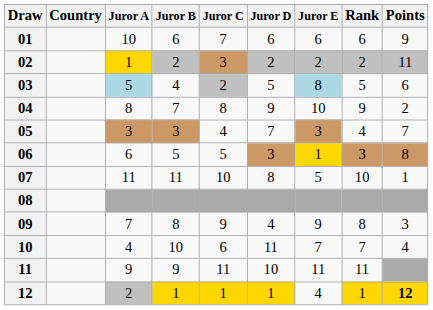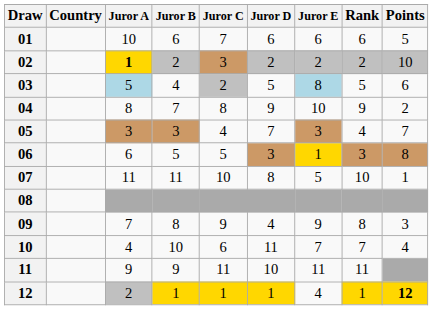 <table class="sortable wikitable collapsible plainrowheaders" style="text-align:center;">
 <tr>
 </tr>
 <tr>
 <th scope="col">Draw</th>
 <th scope="col">Country</th>
 <th scope="col"><small>Juror A</small></th>
 <th scope="col"><small>Juror B</small></th>
 <th scope="col"><small>Juror C</small></th>
 <th scope="col"><small>Juror D</small></th>
 <th scope="col"><small>Juror E</small></th>
 <th scope="col">Rank</th>
 <th scope="col">Points</th>
 </tr>
 <tr>
 <th scope="row" style="text-align:center;">01</th>
 <td style="text-align:left;"></td>
 <td>10</td>
 <td>6</td>
 <td>7</td>
 <td>6</td>
 <td>6</td>
 <td>6</td>
-<td>9</td>
+<td>5</td>
 </tr>
 <tr>
 <th scope="row" style="text-align:center;">02</th>
 <td style="text-align:left;"></td>
-<td style="background:gold;">1</td>
+<td style="background:gold;"><strong>1</strong></td>
 <td style="background:silver;">2</td>
 <td style="background:#CC9966;">3</td>
 <td style="background:silver;">2</td>
 <td style="background:silver;">2</td>
 <td style="background:silver;">2</td>
-<td style="background:silver;">11</td>
+<td style="background:silver;">10</td>
 </tr>
 <tr>
 <th scope="row" style="text-align:center;">03</th>
 <td style="text-align:left;"></td>
 <td style="background: lightblue;">5</td>
 <td>4</td>
 <td style="background:silver;">2</td>
 <td>5</td>
 <td style="background: lightblue;">8</td>
 <td>5</td>
 <td>6</td>
 </tr>
 <tr>
 <th scope="row" style="text-align:center;">04</th>
 <td style="text-align:left;"></td>
 <td>8</td>
 <td>7</td>
 <td>8</td>
 <td>9</td>
 <td>10</td>
 <td>9</td>
 <td>2</td>
 </tr>
 <tr>
 <th scope="row" style="text-align:center;">05</th>
 <td style="text-align:left;"></td>
 <td style="background:#CC9966;">3</td>
 <td style="background:#CC9966;">3</td>
 <td>4</td>
 <td>7</td>
 <td style="background:#CC9966;">3</td>
 <td>4</td>
 <td>7</td>
 </tr>
 <tr>
 <th scope="row" style="text-align:center;">06</th>
 <td style="text-align:left;"></td>
 <td>6</td>
 <td>5</td>
 <td>5</td>
 <td style="background:#CC9966;">3</td>
 <td style="background:gold;">1</td>
 <td style="background:#CC9966;">3</td>
 <td style="background:#CC9966;">8</td>
 </tr>
 <tr>
 <th scope="row" style="text-align:center;">07</th>
 <td style="text-align:left;"></td>
 <td>11</td>
 <td>11</td>
 <td>10</td>
 <td>8</td>
 <td>5</td>
 <td>10</td>
 <td>1</td>
 </tr>
 <tr class="sortbottom">
 <th scope="row" style="text-align:center;">08</th>
 <td style="text-align:left;"></td>
 <td style="background:#AAAAAA;"></td>
 <td style="background:#AAAAAA;"></td>
 <td style="background:#AAAAAA;"></td>
 <td style="background:#AAAAAA;"></td>
 <td style="background:#AAAAAA;"></td>
 <td style="background:#AAAAAA;"></td>
 <td style="background:#AAAAAA;"></td>
 </tr>
 <tr>
 <th scope="row" style="text-align:center;">09</th>
 <td style="text-align:left;"></td>
 <td>7</td>
 <td>8</td>
 <td>9</td>
 <td>4</td>
 <td>9</td>
 <td>8</td>
 <td>3</td>
 </tr>
 <tr>
 <th scope="row" style="text-align:center;">10</th>
 <td style="text-align:left;"></td>
 <td>4</td>
 <td>10</td>
 <td>6</td>
 <td>11</td>
 <td>7</td>
 <td>7</td>
 <td>4</td>
 </tr>
 <tr>
 <th scope="row" style="text-align:center;">11</th>
 <td style="text-align:left;"></td>
 <td>9</td>
 <td>9</td>
 <td>11</td>
 <td>10</td>
 <td>11</td>
 <td>11</td>
 <td style="background:#AAAAAA;"></td>
 </tr>
 <tr>
 <th scope="row" style="text-align:center;">12</th>
 <td style="text-align:left;"></td>
 <td style="background:silver;">2</td>
 <td style="background:gold;">1</td>
 <td style="background:gold;">1</td>
 <td style="background:gold;">1</td>
 <td>4</td>
 <td style="background:gold;">1</td>
 <td style="background:gold;"><strong>12</strong></td>
 </tr>
 </table>
